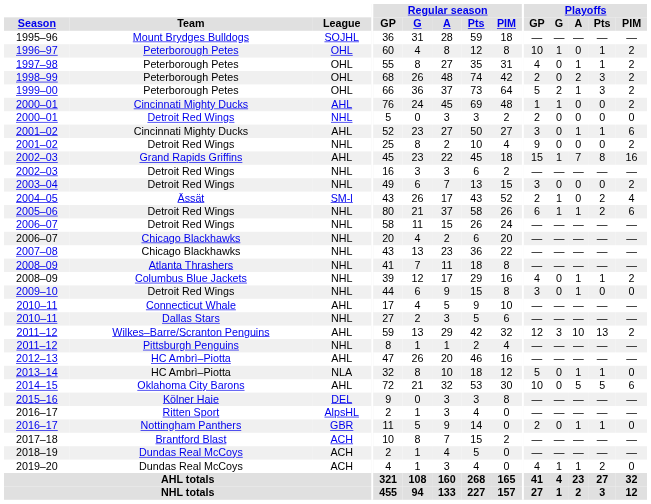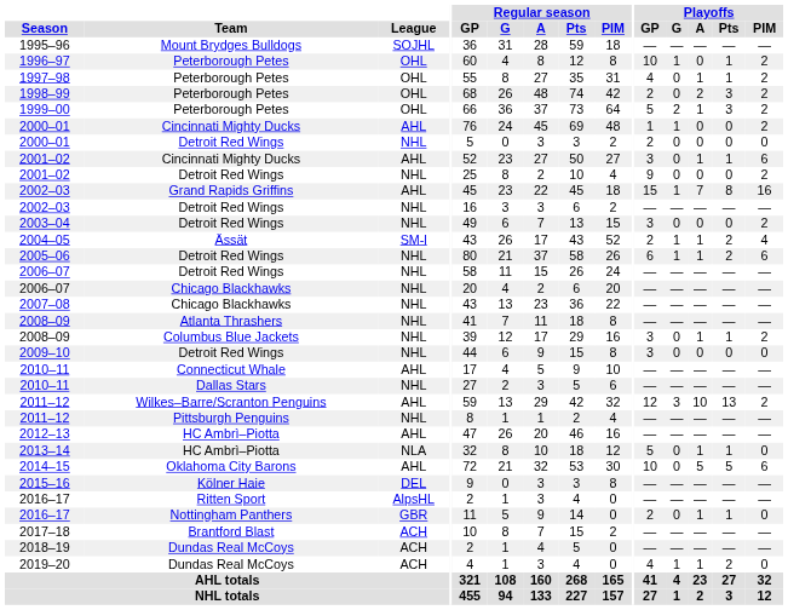 <table border="0" cellpadding="1" cellspacing="0" style="text-align:center; width:60em">
 <tr bgcolor="#e0e0e0">
 <th colspan="3" bgcolor="#ffffff"></th>
 <th rowspan="99" bgcolor="#ffffff"></th>
 <th colspan="5"><a href='#'>Regular season</a></th>
 <th rowspan="99" bgcolor="#ffffff"></th>
 <th colspan="5"><a href='#'>Playoffs</a></th>
 </tr>
 <tr bgcolor="#e0e0e0">
 <th><a href='#'>Season</a></th>
 <th>Team</th>
 <th>League</th>
 <th>GP</th>
 <th><a href='#'>G</a></th>
 <th><a href='#'>A</a></th>
 <th><a href='#'>Pts</a></th>
 <th><a href='#'>PIM</a></th>
 <th>GP</th>
 <th>G</th>
 <th>A</th>
 <th>Pts</th>
 <th>PIM</th>
 </tr>
 <tr>
 <td>1995–96</td>
 <td><a href='#'>Mount Brydges Bulldogs</a></td>
 <td><a href='#'>SOJHL</a></td>
 <td>36</td>
 <td>31</td>
 <td>28</td>
 <td>59</td>
 <td>18</td>
 <td>—</td>
 <td>—</td>
 <td>—</td>
 <td>—</td>
 <td>—</td>
 </tr>
 <tr bgcolor="#f0f0f0">
 <td><a href='#'>1996–97</a></td>
 <td><a href='#'>Peterborough Petes</a></td>
 <td><a href='#'>OHL</a></td>
 <td>60</td>
 <td>4</td>
 <td>8</td>
 <td>12</td>
 <td>8</td>
 <td>10</td>
 <td>1</td>
 <td>0</td>
 <td>1</td>
 <td>2</td>
 </tr>
 <tr>
 <td><a href='#'>1997–98</a></td>
 <td>Peterborough Petes</td>
 <td>OHL</td>
 <td>55</td>
 <td>8</td>
 <td>27</td>
 <td>35</td>
 <td>31</td>
 <td>4</td>
 <td>0</td>
 <td>1</td>
 <td>1</td>
 <td>2</td>
 </tr>
 <tr bgcolor="#f0f0f0">
 <td><a href='#'>1998–99</a></td>
 <td>Peterborough Petes</td>
 <td>OHL</td>
 <td>68</td>
 <td>26</td>
 <td>48</td>
 <td>74</td>
 <td>42</td>
 <td>2</td>
 <td>0</td>
 <td>2</td>
 <td>3</td>
 <td>2</td>
 </tr>
 <tr>
 <td><a href='#'>1999–00</a></td>
 <td>Peterborough Petes</td>
 <td>OHL</td>
 <td>66</td>
 <td>36</td>
 <td>37</td>
 <td>73</td>
 <td>64</td>
 <td>5</td>
 <td>2</td>
 <td>1</td>
 <td>3</td>
 <td>2</td>
 </tr>
 <tr bgcolor="#f0f0f0">
 <td><a href='#'>2000–01</a></td>
 <td><a href='#'>Cincinnati Mighty Ducks</a></td>
 <td><a href='#'>AHL</a></td>
 <td>76</td>
 <td>24</td>
 <td>45</td>
 <td>69</td>
 <td>48</td>
 <td>1</td>
 <td>1</td>
 <td>0</td>
 <td>0</td>
 <td>2</td>
 </tr>
 <tr>
 <td><a href='#'>2000–01</a></td>
 <td><a href='#'>Detroit Red Wings</a></td>
 <td><a href='#'>NHL</a></td>
 <td>5</td>
 <td>0</td>
 <td>3</td>
 <td>3</td>
 <td>2</td>
 <td>2</td>
 <td>0</td>
 <td>0</td>
 <td>0</td>
 <td>0</td>
 </tr>
 <tr bgcolor="#f0f0f0">
 <td><a href='#'>2001–02</a></td>
 <td>Cincinnati Mighty Ducks</td>
 <td>AHL</td>
 <td>52</td>
 <td>23</td>
 <td>27</td>
 <td>50</td>
 <td>27</td>
 <td>3</td>
 <td>0</td>
 <td>1</td>
 <td>1</td>
 <td>6</td>
 </tr>
 <tr>
 <td><a href='#'>2001–02</a></td>
 <td>Detroit Red Wings</td>
 <td>NHL</td>
 <td>25</td>
 <td>8</td>
 <td>2</td>
 <td>10</td>
 <td>4</td>
 <td>9</td>
 <td>0</td>
 <td>0</td>
 <td>0</td>
 <td>2</td>
 </tr>
 <tr bgcolor="#f0f0f0">
 <td><a href='#'>2002–03</a></td>
 <td><a href='#'>Grand Rapids Griffins</a></td>
 <td>AHL</td>
 <td>45</td>
 <td>23</td>
 <td>22</td>
 <td>45</td>
 <td>18</td>
 <td>15</td>
 <td>1</td>
 <td>7</td>
 <td>8</td>
 <td>16</td>
 </tr>
 <tr>
 <td><a href='#'>2002–03</a></td>
 <td>Detroit Red Wings</td>
 <td>NHL</td>
 <td>16</td>
 <td>3</td>
 <td>3</td>
 <td>6</td>
 <td>2</td>
 <td>—</td>
 <td>—</td>
 <td>—</td>
 <td>—</td>
 <td>—</td>
 </tr>
 <tr bgcolor="#f0f0f0">
 <td><a href='#'>2003–04</a></td>
 <td>Detroit Red Wings</td>
 <td>NHL</td>
 <td>49</td>
 <td>6</td>
 <td>7</td>
 <td>13</td>
 <td>15</td>
 <td>3</td>
 <td>0</td>
 <td>0</td>
 <td>0</td>
 <td>2</td>
 </tr>
 <tr>
 <td><a href='#'>2004–05</a></td>
 <td><a href='#'>Ässät</a></td>
 <td><a href='#'>SM-l</a></td>
 <td>43</td>
 <td>26</td>
 <td>17</td>
 <td>43</td>
 <td>52</td>
 <td>2</td>
 <td>1</td>
-<td>0</td>
+<td>1</td>
 <td>2</td>
 <td>4</td>
 </tr>
 <tr bgcolor="#f0f0f0">
 <td><a href='#'>2005–06</a></td>
 <td>Detroit Red Wings</td>
 <td>NHL</td>
 <td>80</td>
 <td>21</td>
 <td>37</td>
 <td>58</td>
 <td>26</td>
 <td>6</td>
 <td>1</td>
 <td>1</td>
 <td>2</td>
 <td>6</td>
 </tr>
 <tr>
 <td><a href='#'>2006–07</a></td>
 <td>Detroit Red Wings</td>
 <td>NHL</td>
 <td>58</td>
 <td>11</td>
 <td>15</td>
 <td>26</td>
 <td>24</td>
 <td>—</td>
 <td>—</td>
 <td>—</td>
 <td>—</td>
 <td>—</td>
 </tr>
 <tr bgcolor="#f0f0f0">
 <td>2006–07</td>
 <td><a href='#'>Chicago Blackhawks</a></td>
 <td>NHL</td>
 <td>20</td>
 <td>4</td>
 <td>2</td>
 <td>6</td>
 <td>20</td>
 <td>—</td>
 <td>—</td>
 <td>—</td>
 <td>—</td>
 <td>—</td>
 </tr>
 <tr>
 <td><a href='#'>2007–08</a></td>
 <td>Chicago Blackhawks</td>
 <td>NHL</td>
 <td>43</td>
 <td>13</td>
 <td>23</td>
 <td>36</td>
 <td>22</td>
 <td>—</td>
 <td>—</td>
 <td>—</td>
 <td>—</td>
 <td>—</td>
 </tr>
 <tr bgcolor="#f0f0f0">
 <td><a href='#'>2008–09</a></td>
 <td><a href='#'>Atlanta Thrashers</a></td>
 <td>NHL</td>
 <td>41</td>
 <td>7</td>
 <td>11</td>
 <td>18</td>
 <td>8</td>
 <td>—</td>
 <td>—</td>
 <td>—</td>
 <td>—</td>
 <td>—</td>
 </tr>
 <tr>
 <td>2008–09</td>
 <td><a href='#'>Columbus Blue Jackets</a></td>
 <td>NHL</td>
 <td>39</td>
 <td>12</td>
 <td>17</td>
 <td>29</td>
 <td>16</td>
-<td>4</td>
+<td>3</td>
 <td>0</td>
 <td>1</td>
 <td>1</td>
 <td>2</td>
 </tr>
 <tr bgcolor="#f0f0f0">
 <td><a href='#'>2009–10</a></td>
 <td>Detroit Red Wings</td>
 <td>NHL</td>
 <td>44</td>
 <td>6</td>
 <td>9</td>
 <td>15</td>
 <td>8</td>
 <td>3</td>
 <td>0</td>
-<td>1</td>
+<td>0</td>
 <td>0</td>
 <td>0</td>
 </tr>
 <tr>
 <td><a href='#'>2010–11</a></td>
 <td><a href='#'>Connecticut Whale</a></td>
 <td>AHL</td>
 <td>17</td>
 <td>4</td>
 <td>5</td>
 <td>9</td>
 <td>10</td>
 <td>—</td>
 <td>—</td>
 <td>—</td>
 <td>—</td>
 <td>—</td>
 </tr>
 <tr bgcolor="#f0f0f0">
 <td><a href='#'>2010–11</a></td>
 <td><a href='#'>Dallas Stars</a></td>
 <td>NHL</td>
 <td>27</td>
 <td>2</td>
 <td>3</td>
 <td>5</td>
 <td>6</td>
 <td>—</td>
 <td>—</td>
 <td>—</td>
 <td>—</td>
 <td>—</td>
 </tr>
 <tr>
 <td><a href='#'>2011–12</a></td>
 <td><a href='#'>Wilkes–Barre/Scranton Penguins</a></td>
 <td>AHL</td>
 <td>59</td>
 <td>13</td>
 <td>29</td>
 <td>42</td>
 <td>32</td>
 <td>12</td>
 <td>3</td>
 <td>10</td>
 <td>13</td>
 <td>2</td>
 </tr>
 <tr bgcolor="#f0f0f0">
 <td><a href='#'>2011–12</a></td>
 <td><a href='#'>Pittsburgh Penguins</a></td>
 <td>NHL</td>
 <td>8</td>
 <td>1</td>
 <td>1</td>
 <td>2</td>
 <td>4</td>
 <td>—</td>
 <td>—</td>
 <td>—</td>
 <td>—</td>
 <td>—</td>
 </tr>
 <tr>
 <td><a href='#'>2012–13</a></td>
 <td><a href='#'>HC Ambrì–Piotta</a></td>
 <td>AHL</td>
 <td>47</td>
 <td>26</td>
 <td>20</td>
 <td>46</td>
 <td>16</td>
 <td>—</td>
 <td>—</td>
 <td>—</td>
 <td>—</td>
 <td>—</td>
 </tr>
 <tr bgcolor="#f0f0f0">
 <td><a href='#'>2013–14</a></td>
 <td>HC Ambrì–Piotta</td>
 <td>NLA</td>
 <td>32</td>
 <td>8</td>
 <td>10</td>
 <td>18</td>
 <td>12</td>
 <td>5</td>
 <td>0</td>
 <td>1</td>
 <td>1</td>
 <td>0</td>
 </tr>
 <tr>
 <td><a href='#'>2014–15</a></td>
 <td><a href='#'>Oklahoma City Barons</a></td>
 <td>AHL</td>
 <td>72</td>
 <td>21</td>
 <td>32</td>
 <td>53</td>
 <td>30</td>
 <td>10</td>
 <td>0</td>
 <td>5</td>
 <td>5</td>
 <td>6</td>
 </tr>
 <tr bgcolor="#f0f0f0">
 <td><a href='#'>2015–16</a></td>
 <td><a href='#'>Kölner Haie</a></td>
 <td><a href='#'>DEL</a></td>
 <td>9</td>
 <td>0</td>
 <td>3</td>
 <td>3</td>
 <td>8</td>
 <td>—</td>
 <td>—</td>
 <td>—</td>
 <td>—</td>
 <td>—</td>
 </tr>
 <tr>
 <td>2016–17</td>
 <td><a href='#'>Ritten Sport</a></td>
 <td><a href='#'>AlpsHL</a></td>
 <td>2</td>
 <td>1</td>
 <td>3</td>
 <td>4</td>
 <td>0</td>
 <td>—</td>
 <td>—</td>
 <td>—</td>
 <td>—</td>
 <td>—</td>
 </tr>
 <tr bgcolor="#f0f0f0">
 <td><a href='#'>2016–17</a></td>
 <td><a href='#'>Nottingham Panthers</a></td>
 <td><a href='#'>GBR</a></td>
 <td>11</td>
 <td>5</td>
 <td>9</td>
 <td>14</td>
 <td>0</td>
 <td>2</td>
 <td>0</td>
 <td>1</td>
 <td>1</td>
 <td>0</td>
 </tr>
 <tr>
 <td>2017–18</td>
 <td><a href='#'>Brantford Blast</a></td>
 <td><a href='#'>ACH</a></td>
 <td>10</td>
 <td>8</td>
 <td>7</td>
 <td>15</td>
 <td>2</td>
 <td>—</td>
 <td>—</td>
 <td>—</td>
 <td>—</td>
 <td>—</td>
 </tr>
 <tr bgcolor="#f0f0f0">
 <td>2018–19</td>
 <td><a href='#'>Dundas Real McCoys</a></td>
 <td>ACH</td>
 <td>2</td>
 <td>1</td>
 <td>4</td>
 <td>5</td>
 <td>0</td>
 <td>—</td>
 <td>—</td>
 <td>—</td>
 <td>—</td>
 <td>—</td>
 </tr>
 <tr>
 <td>2019–20</td>
 <td>Dundas Real McCoys</td>
 <td>ACH</td>
 <td>4</td>
 <td>1</td>
 <td>3</td>
 <td>4</td>
 <td>0</td>
 <td>4</td>
 <td>1</td>
 <td>1</td>
 <td>2</td>
 <td>0</td>
 </tr>
 <tr bgcolor="#e0e0e0">
 <th colspan="3">AHL totals</th>
 <th>321</th>
 <th>108</th>
 <th>160</th>
 <th>268</th>
 <th>165</th>
 <th>41</th>
 <th>4</th>
 <th>23</th>
 <th>27</th>
 <th>32</th>
 </tr>
 <tr bgcolor="#e0e0e0">
 <th colspan="3">NHL totals</th>
 <th>455</th>
 <th>94</th>
 <th>133</th>
 <th>227</th>
 <th>157</th>
 <th>27</th>
 <th>1</th>
 <th>2</th>
 <th>3</th>
 <th>12</th>
 </tr>
 </table>
